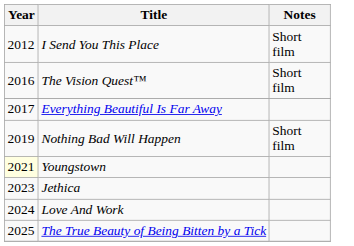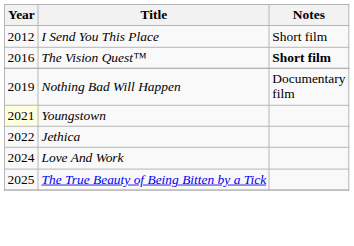 <table class="wikitable sortable">
 <tr>
 <th width="33">Year</th>
 <th>Title</th>
 <th width=65>Notes</th>
 </tr>
 <tr>
 <td>2012</td>
 <td><em>I Send You This Place</em></td>
 <td>Short film</td>
 </tr>
 <tr>
 <td>2016</td>
 <td><em>The Vision Quest™</em></td>
-<td>Short film</td>
+<td><strong>Short film</strong></td>
 </tr>
 <tr>
 </tr>
 <tr>
-<td>2017</td>
-<td><em><a href='#'>Everything Beautiful Is Far Away</a></em></td>
-<td></td>
-</tr>
-<tr>
 <td>2019</td>
 <td><em>Nothing Bad Will Happen</em></td>
-<td>Short film</td>
+<td>Documentary film</td>
 </tr>
 <tr>
 <td style="background: lightyellow;">2021</td>
 <td><em>Youngstown</em></td>
 <td></td>
 </tr>
 <tr>
-<td>2023</td>
+<td>2022</td>
 <td><em>Jethica</em></td>
 <td></td>
 </tr>
 <tr>
 <td>2024</td>
 <td><em>Love And Work</em></td>
 <td></td>
 </tr>
 <tr>
 <td>2025</td>
 <td><em><a href='#'>The True Beauty of Being Bitten by a Tick</a></em></td>
 <td></td>
 </tr>
 <tr>
 </tr>
 </table>
